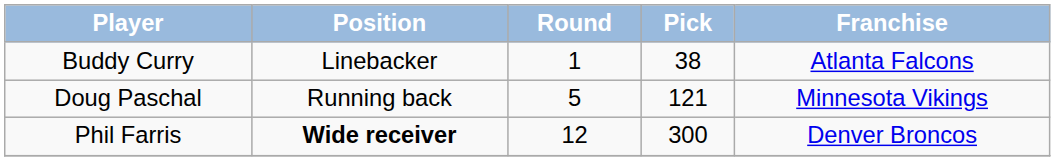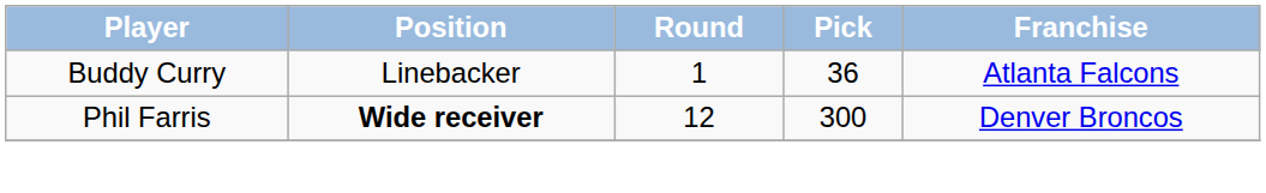 <table class="wikitable" width="80%">
 <tr align="center"  style="background:#99BADD;color:#FFFFFF;">
 <td><strong>Player</strong></td>
 <td><strong>Position</strong></td>
 <td><strong>Round</strong></td>
 <td><strong>Pick</strong></td>
 <td><strong>Franchise</strong></td>
 </tr>
 <tr align="center" bgcolor="">
 <td>Buddy Curry</td>
 <td>Linebacker</td>
 <td>1</td>
-<td>38</td>
+<td>36</td>
 <td><a href='#'>Atlanta Falcons</a></td>
-</tr>
-<tr align="center" bgcolor="">
-<td>Doug Paschal</td>
-<td>Running back</td>
-<td>5</td>
-<td>121</td>
-<td><a href='#'>Minnesota Vikings</a></td>
 </tr>
 <tr align="center" bgcolor="">
 <td>Phil Farris</td>
 <td><strong>Wide receiver</strong></td>
 <td>12</td>
 <td>300</td>
 <td><a href='#'>Denver Broncos</a></td>
 </tr>
 <tr align="center" bgcolor="">
 </tr>
 </table>
